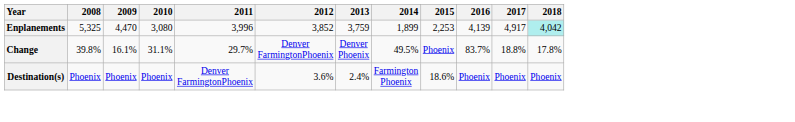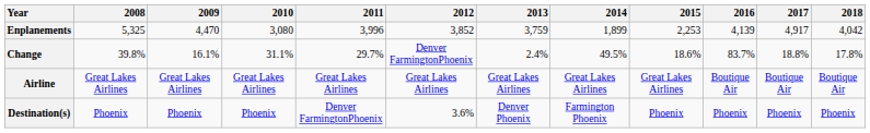 <table class="wikitable" style="font-size:95%;">
 <tr>
 <th style="text-align:left;">Year</th>
 <th style="text-align:right;">2008 </th>
 <th style="text-align:right;">2009 </th>
 <th style="text-align:right;">2010 </th>
 <th style="text-align:right;">2011 </th>
 <th style="text-align:right;">2012 </th>
 <th style="text-align:right;">2013</th>
 <th style="text-align:right;">2014</th>
 <th style="text-align:right;">2015</th>
 <th style="text-align:right;">2016</th>
 <th style="text-align:right;">2017</th>
 <th style="text-align:right;">2018</th>
 </tr>
 <tr>
 <th style="text-align:left;">Enplanements</th>
 <td style="text-align:right;">5,325</td>
 <td style="text-align:right;">4,470</td>
 <td style="text-align:right;">3,080</td>
 <td style="text-align:right;">3,996</td>
 <td style="text-align:right;">3,852</td>
 <td style="text-align:right;">3,759</td>
 <td style="text-align:right;">1,899</td>
 <td style="text-align:right;">2,253</td>
 <td style="text-align:right;">4,139</td>
 <td style="text-align:right;">4,917</td>
-<td style="background: paleturquoise; text-align:right;">4,042</td>
+<td style="text-align:right;">4,042</td>
 </tr>
 <tr>
 <th style="text-align:left;">Change</th>
 <td style="text-align:right;">39.8%</td>
 <td style="text-align:right;">16.1%</td>
 <td style="text-align:right;">31.1%</td>
 <td style="text-align:right;">29.7%</td>
 <td style="text-align:center;"><a href='#'>Denver</a><br><a href='#'>Farmington</a><a href='#'>Phoenix</a></td>
-<td style="text-align:center;"><a href='#'>Denver</a><br><a href='#'>Phoenix</a></td>
+<td style="text-align:right;">2.4%</td>
 <td style="text-align:right;">49.5%</td>
-<td style="text-align:center;"><a href='#'>Phoenix</a></td>
+<td style="text-align:right;">18.6%</td>
 <td style="text-align:right;">83.7%</td>
 <td style="text-align:right;">18.8%</td>
 <td style="text-align:right;">17.8%</td>
+</tr>
+<tr>
+<th>Airline</th>
+<td style="text-align:center;"><a href='#'>Great Lakes Airlines</a></td>
+<td style="text-align:center;"><a href='#'>Great Lakes Airlines</a></td>
+<td style="text-align:center;"><a href='#'>Great Lakes Airlines</a></td>
+<td style="text-align:center;"><a href='#'>Great Lakes Airlines</a></td>
+<td style="text-align:center;"><a href='#'>Great Lakes Airlines</a></td>
+<td style="text-align:center;"><a href='#'>Great Lakes Airlines</a></td>
+<td style="text-align:center;"><a href='#'>Great Lakes Airlines</a></td>
+<td style="text-align:center;"><a href='#'>Great Lakes Airlines</a></td>
+<td style="text-align:center;"><a href='#'>Boutique Air</a></td>
+<td style="text-align:center;"><a href='#'>Boutique Air</a></td>
+<td style="text-align:center;"><a href='#'>Boutique Air</a></td>
 </tr>
 <tr>
 <th>Destination(s)</th>
 <td style="text-align:center;"><a href='#'>Phoenix</a></td>
 <td style="text-align:center;"><a href='#'>Phoenix</a></td>
 <td style="text-align:center;"><a href='#'>Phoenix</a></td>
 <td style="text-align:center;"><a href='#'>Denver</a><br><a href='#'>Farmington</a><a href='#'>Phoenix</a></td>
 <td style="text-align:right;">3.6%</td>
-<td style="text-align:right;">2.4%</td>
+<td style="text-align:center;"><a href='#'>Denver</a><br><a href='#'>Phoenix</a></td>
 <td style="text-align:center;"><a href='#'>Farmington</a><br><a href='#'>Phoenix</a></td>
-<td style="text-align:right;">18.6%</td>
+<td style="text-align:center;"><a href='#'>Phoenix</a></td>
 <td style="text-align:center;"><a href='#'>Phoenix</a></td>
 <td style="text-align:center;"><a href='#'>Phoenix</a></td>
 <td style="text-align:center;"><a href='#'>Phoenix</a></td>
 </tr>
 </table>
